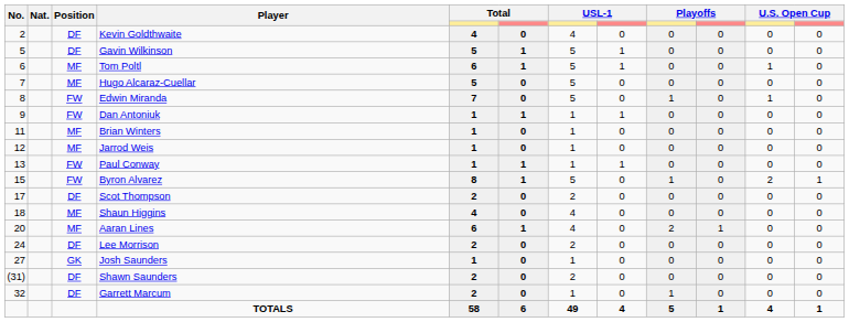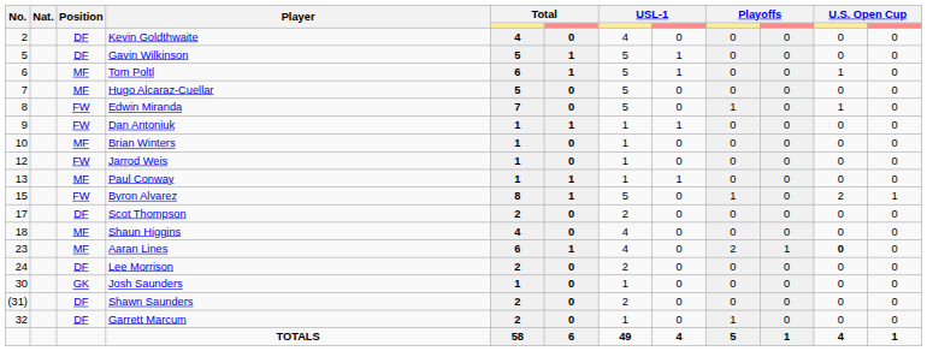 <table class="wikitable" style="font-size:95%; text-align:center;">
 <tr>
 <th rowspan="2" width="1%">No.</th>
 <th rowspan="2" width="1%">Nat.</th>
 <th rowspan="2" width="1%">Position</th>
 <th rowspan="2" width="42%">Player</th>
 <th colspan="2">Total</th>
 <th colspan="2"><a href='#'>USL-1</a></th>
 <th colspan="2"><a href='#'>Playoffs</a></th>
 <th colspan="2"><a href='#'>U.S. Open Cup</a></th>
 </tr>
 <tr>
 <th width=60 style="background: #FFEE99"></th>
 <th width=60 style="background: #FF8888"></th>
 <th width=60 style="background: #FFEE99"></th>
 <th width=60 style="background: #FF8888"></th>
 <th width=60 style="background: #FFEE99"></th>
 <th width=60 style="background: #FF8888"></th>
 <th width=60 style="background: #FFEE99"></th>
 <th width=60 style="background: #FF8888"></th>
 </tr>
 <tr>
 <td style="text-align: right;">2</td>
 <td></td>
 <td><a href='#'>DF</a></td>
 <td style="text-align: left;"><a href='#'>Kevin Goldthwaite</a></td>
 <td style="background: #F0F0F0;"><strong>4</strong></td>
 <td style="background: #F0F0F0;"><strong>0</strong></td>
 <td>4</td>
 <td>0</td>
 <td style="background: #F0F0F0;">0</td>
 <td style="background: #F0F0F0;">0</td>
 <td>0</td>
 <td>0</td>
 </tr>
 <tr>
 <td style="text-align: right;">5</td>
 <td></td>
 <td><a href='#'>DF</a></td>
 <td style="text-align: left;"><a href='#'>Gavin Wilkinson</a></td>
 <td style="background: #F0F0F0;"><strong>5</strong></td>
 <td style="background: #F0F0F0;"><strong>1</strong></td>
 <td>5</td>
 <td>1</td>
 <td style="background: #F0F0F0;">0</td>
 <td style="background: #F0F0F0;">0</td>
 <td>0</td>
 <td>0</td>
 </tr>
 <tr>
 <td style="text-align: right;">6</td>
 <td></td>
 <td><a href='#'>MF</a></td>
 <td style="text-align: left;"><a href='#'>Tom Poltl</a></td>
 <td style="background: #F0F0F0;"><strong>6</strong></td>
 <td style="background: #F0F0F0;"><strong>1</strong></td>
 <td>5</td>
 <td>1</td>
 <td style="background: #F0F0F0;">0</td>
 <td style="background: #F0F0F0;">0</td>
 <td>1</td>
 <td>0</td>
 </tr>
 <tr>
 <td style="text-align: right;">7</td>
 <td></td>
 <td><a href='#'>MF</a></td>
 <td style="text-align: left;"><a href='#'>Hugo Alcaraz-Cuellar</a></td>
 <td style="background: #F0F0F0;"><strong>5</strong></td>
 <td style="background: #F0F0F0;"><strong>0</strong></td>
 <td>5</td>
 <td>0</td>
 <td style="background: #F0F0F0;">0</td>
 <td style="background: #F0F0F0;">0</td>
 <td>0</td>
 <td>0</td>
 </tr>
 <tr>
 <td style="text-align: right;">8</td>
 <td></td>
 <td><a href='#'>FW</a></td>
 <td style="text-align: left;"><a href='#'>Edwin Miranda</a></td>
 <td style="background: #F0F0F0;"><strong>7</strong></td>
 <td style="background: #F0F0F0;"><strong>0</strong></td>
 <td>5</td>
 <td>0</td>
 <td style="background: #F0F0F0;">1</td>
 <td style="background: #F0F0F0;">0</td>
 <td>1</td>
 <td>0</td>
 </tr>
 <tr>
 <td style="text-align: right;">9</td>
 <td></td>
 <td><a href='#'>FW</a></td>
 <td style="text-align: left;"><a href='#'>Dan Antoniuk</a></td>
 <td style="background: #F0F0F0;"><strong>1</strong></td>
 <td style="background: #F0F0F0;"><strong>1</strong></td>
 <td>1</td>
 <td>1</td>
 <td style="background: #F0F0F0;">0</td>
 <td style="background: #F0F0F0;">0</td>
 <td>0</td>
 <td>0</td>
 </tr>
 <tr>
-<td style="text-align: right;">11</td>
+<td style="text-align: right;">10</td>
 <td></td>
 <td><a href='#'>MF</a></td>
 <td style="text-align: left;"><a href='#'>Brian Winters</a></td>
 <td style="background: #F0F0F0;"><strong>1</strong></td>
 <td style="background: #F0F0F0;"><strong>0</strong></td>
 <td>1</td>
 <td>0</td>
 <td style="background: #F0F0F0;">0</td>
 <td style="background: #F0F0F0;">0</td>
 <td>0</td>
 <td>0</td>
 </tr>
 <tr>
 <td style="text-align: right;">12</td>
 <td></td>
-<td><a href='#'>MF</a></td>
+<td><a href='#'>FW</a></td>
 <td style="text-align: left;"><a href='#'>Jarrod Weis</a></td>
 <td style="background: #F0F0F0;"><strong>1</strong></td>
 <td style="background: #F0F0F0;"><strong>0</strong></td>
 <td>1</td>
 <td>0</td>
 <td style="background: #F0F0F0;">0</td>
 <td style="background: #F0F0F0;">0</td>
 <td>0</td>
 <td>0</td>
 </tr>
 <tr>
 <td style="text-align: right;">13</td>
 <td></td>
-<td><a href='#'>FW</a></td>
+<td><a href='#'>MF</a></td>
 <td style="text-align: left;"><a href='#'>Paul Conway</a></td>
 <td style="background: #F0F0F0;"><strong>1</strong></td>
 <td style="background: #F0F0F0;"><strong>1</strong></td>
 <td>1</td>
 <td>1</td>
 <td style="background: #F0F0F0;">0</td>
 <td style="background: #F0F0F0;">0</td>
 <td>0</td>
 <td>0</td>
 </tr>
 <tr>
 <td style="text-align: right;">15</td>
 <td></td>
 <td><a href='#'>FW</a></td>
 <td style="text-align: left;"><a href='#'>Byron Alvarez</a></td>
 <td style="background: #F0F0F0;"><strong>8</strong></td>
 <td style="background: #F0F0F0;"><strong>1</strong></td>
 <td>5</td>
 <td>0</td>
 <td style="background: #F0F0F0;">1</td>
 <td style="background: #F0F0F0;">0</td>
 <td>2</td>
 <td>1</td>
 </tr>
 <tr>
 <td style="text-align: right;">17</td>
 <td></td>
 <td><a href='#'>DF</a></td>
 <td style="text-align: left;"><a href='#'>Scot Thompson</a></td>
 <td style="background: #F0F0F0;"><strong>2</strong></td>
 <td style="background: #F0F0F0;"><strong>0</strong></td>
 <td>2</td>
 <td>0</td>
 <td style="background: #F0F0F0;">0</td>
 <td style="background: #F0F0F0;">0</td>
 <td>0</td>
 <td>0</td>
 </tr>
 <tr>
 <td style="text-align: right;">18</td>
 <td></td>
 <td><a href='#'>MF</a></td>
 <td style="text-align: left;"><a href='#'>Shaun Higgins</a></td>
 <td style="background: #F0F0F0;"><strong>4</strong></td>
 <td style="background: #F0F0F0;"><strong>0</strong></td>
 <td>4</td>
 <td>0</td>
 <td style="background: #F0F0F0;">0</td>
 <td style="background: #F0F0F0;">0</td>
 <td>0</td>
 <td>0</td>
 </tr>
 <tr>
-<td style="text-align: right;">20</td>
+<td style="text-align: right;">23</td>
 <td></td>
 <td><a href='#'>MF</a></td>
 <td style="text-align: left;"><a href='#'>Aaran Lines</a></td>
 <td style="background: #F0F0F0;"><strong>6</strong></td>
 <td style="background: #F0F0F0;"><strong>1</strong></td>
 <td>4</td>
 <td>0</td>
 <td style="background: #F0F0F0;">2</td>
 <td style="background: #F0F0F0;">1</td>
-<td>0</td>
+<td><strong>0</strong></td>
 <td>0</td>
 </tr>
 <tr>
 <td style="text-align: right;">24</td>
 <td></td>
 <td><a href='#'>DF</a></td>
 <td style="text-align: left;"><a href='#'>Lee Morrison</a></td>
 <td style="background: #F0F0F0;"><strong>2</strong></td>
 <td style="background: #F0F0F0;"><strong>0</strong></td>
 <td>2</td>
 <td>0</td>
 <td style="background: #F0F0F0;">0</td>
 <td style="background: #F0F0F0;">0</td>
 <td>0</td>
 <td>0</td>
 </tr>
 <tr>
-<td style="text-align: right;">27</td>
+<td style="text-align: right;">30</td>
 <td></td>
 <td><a href='#'>GK</a></td>
 <td style="text-align: left;"><a href='#'>Josh Saunders</a></td>
 <td style="background: #F0F0F0;"><strong>1</strong></td>
 <td style="background: #F0F0F0;"><strong>0</strong></td>
 <td>1</td>
 <td>0</td>
 <td style="background: #F0F0F0;">0</td>
 <td style="background: #F0F0F0;">0</td>
 <td>0</td>
 <td>0</td>
 </tr>
 <tr>
 <td style="text-align: right;">(31)</td>
 <td></td>
 <td><a href='#'>DF</a></td>
 <td style="text-align: left;"><a href='#'>Shawn Saunders</a></td>
 <td style="background: #F0F0F0;"><strong>2</strong></td>
 <td style="background: #F0F0F0;"><strong>0</strong></td>
 <td>2</td>
 <td>0</td>
 <td style="background: #F0F0F0;">0</td>
 <td style="background: #F0F0F0;">0</td>
 <td>0</td>
 <td>0</td>
 </tr>
 <tr>
 <td style="text-align: right;">32</td>
 <td></td>
 <td><a href='#'>DF</a></td>
 <td style="text-align: left;"><a href='#'>Garrett Marcum</a></td>
 <td style="background: #F0F0F0;"><strong>2</strong></td>
 <td style="background: #F0F0F0;"><strong>0</strong></td>
 <td>1</td>
 <td>0</td>
 <td style="background: #F0F0F0;">1</td>
 <td style="background: #F0F0F0;">0</td>
 <td>0</td>
 <td>0</td>
 </tr>
 <tr>
 <td></td>
 <td></td>
 <td></td>
 <td><strong>TOTALS</strong></td>
 <td style="background: #F0F0F0;"><strong>58</strong></td>
 <td style="background: #F0F0F0;"><strong>6</strong></td>
 <td><strong>49</strong></td>
 <td><strong>4</strong></td>
 <td style="background: #F0F0F0;"><strong>5</strong></td>
 <td style="background: #F0F0F0;"><strong>1</strong></td>
 <td><strong>4</strong></td>
 <td><strong>1</strong></td>
 </tr>
 </table>
